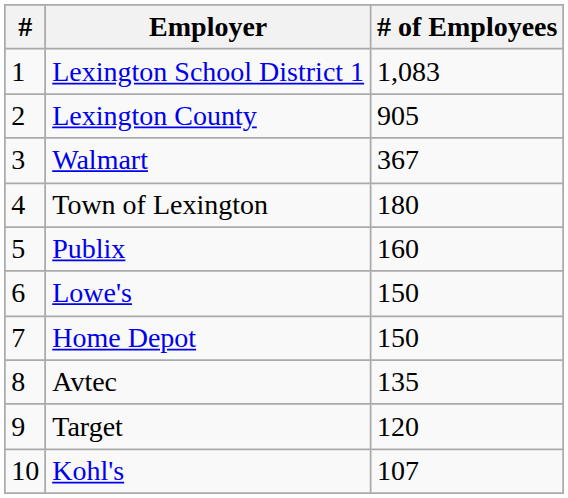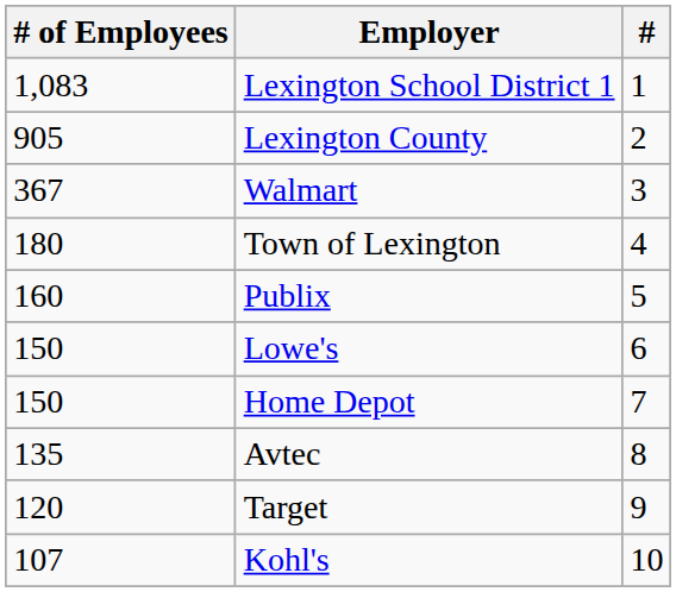 <table class="wikitable sortable">
 <tr>
+<th># of Employees</th>
+<th>Employer</th>
 <th>#</th>
-<th>Employer</th>
-<th># of Employees</th>
 </tr>
 <tr>
+<td>1,083</td>
+<td><a href='#'>Lexington School District 1</a></td>
 <td>1</td>
-<td><a href='#'>Lexington School District 1</a></td>
-<td>1,083</td>
 </tr>
 <tr>
+<td>905</td>
+<td><a href='#'>Lexington County</a></td>
 <td>2</td>
-<td><a href='#'>Lexington County</a></td>
-<td>905</td>
 </tr>
 <tr>
+<td>367</td>
+<td><a href='#'>Walmart</a></td>
 <td>3</td>
-<td><a href='#'>Walmart</a></td>
-<td>367</td>
 </tr>
 <tr>
+<td>180</td>
+<td>Town of Lexington</td>
 <td>4</td>
-<td>Town of Lexington</td>
-<td>180</td>
 </tr>
 <tr>
+<td>160</td>
+<td><a href='#'>Publix</a></td>
 <td>5</td>
-<td><a href='#'>Publix</a></td>
-<td>160</td>
 </tr>
 <tr>
+<td>150</td>
+<td><a href='#'>Lowe's</a></td>
 <td>6</td>
-<td><a href='#'>Lowe's</a></td>
-<td>150</td>
 </tr>
 <tr>
+<td>150</td>
+<td><a href='#'>Home Depot</a></td>
 <td>7</td>
-<td><a href='#'>Home Depot</a></td>
-<td>150</td>
 </tr>
 <tr>
+<td>135</td>
+<td>Avtec</td>
 <td>8</td>
-<td>Avtec</td>
-<td>135</td>
 </tr>
 <tr>
+<td>120</td>
+<td>Target</td>
 <td>9</td>
-<td>Target</td>
-<td>120</td>
 </tr>
 <tr>
+<td>107</td>
+<td><a href='#'>Kohl's</a></td>
 <td>10</td>
-<td><a href='#'>Kohl's</a></td>
-<td>107</td>
 </tr>
 </table>
